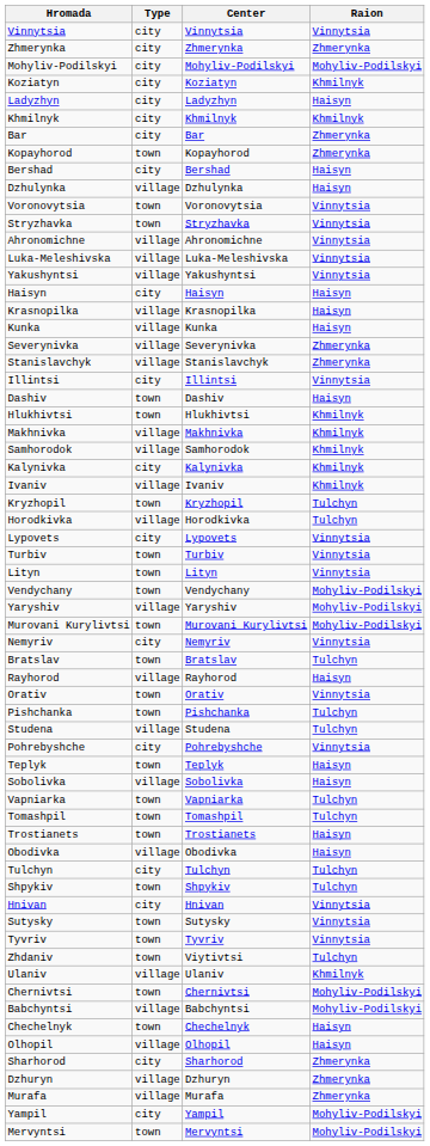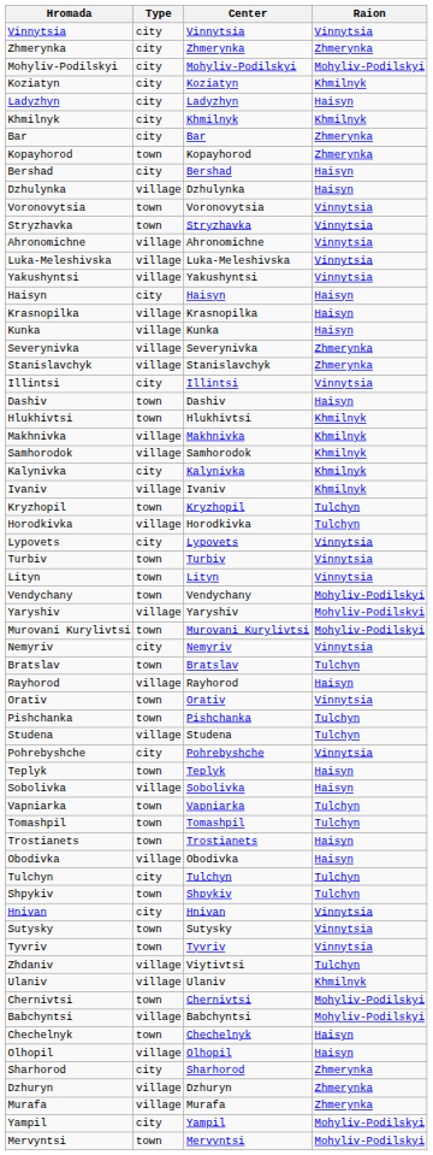 <table class='wikitable sortable'>
 <tr>
 <th>Hromada</th>
 <th>Type</th>
 <th>Center</th>
 <th>Raion</th>
 </tr>
 <tr>
 <td><a href='#'>Vinnytsia</a></td>
 <td>city</td>
 <td><a href='#'>Vinnytsia</a></td>
 <td><a href='#'>Vinnytsia</a></td>
 </tr>
 <tr>
 <td>Zhmerynka</td>
 <td>city</td>
 <td><a href='#'>Zhmerynka</a></td>
 <td><a href='#'>Zhmerynka</a></td>
 </tr>
 <tr>
 <td>Mohyliv-Podilskyi</td>
 <td>city</td>
 <td><a href='#'>Mohyliv-Podilskyi</a></td>
 <td><a href='#'>Mohyliv-Podilskyi</a></td>
 </tr>
 <tr>
 <td>Koziatyn</td>
 <td>city</td>
 <td><a href='#'>Koziatyn</a></td>
 <td><a href='#'>Khmilnyk</a></td>
 </tr>
 <tr>
 <td><a href='#'>Ladyzhyn</a></td>
 <td>city</td>
 <td><a href='#'>Ladyzhyn</a></td>
 <td><a href='#'>Haisyn</a></td>
 </tr>
 <tr>
 <td>Khmilnyk</td>
 <td>city</td>
 <td><a href='#'>Khmilnyk</a></td>
 <td><a href='#'>Khmilnyk</a></td>
 </tr>
 <tr>
 <td>Bar</td>
 <td>city</td>
 <td><a href='#'>Bar</a></td>
 <td><a href='#'>Zhmerynka</a></td>
 </tr>
 <tr>
 <td>Kopayhorod</td>
 <td>town</td>
 <td>Kopayhorod</td>
 <td><a href='#'>Zhmerynka</a></td>
 </tr>
 <tr>
 <td>Bershad</td>
 <td>city</td>
 <td><a href='#'>Bershad</a></td>
 <td><a href='#'>Haisyn</a></td>
 </tr>
 <tr>
 <td>Dzhulynka</td>
 <td>village</td>
 <td>Dzhulynka</td>
 <td><a href='#'>Haisyn</a></td>
 </tr>
 <tr>
 <td>Voronovytsia</td>
 <td>town</td>
 <td>Voronovytsia</td>
 <td><a href='#'>Vinnytsia</a></td>
 </tr>
 <tr>
 <td>Stryzhavka</td>
 <td>town</td>
 <td><a href='#'>Stryzhavka</a></td>
 <td><a href='#'>Vinnytsia</a></td>
 </tr>
 <tr>
 <td>Ahronomichne</td>
 <td>village</td>
 <td>Ahronomichne</td>
 <td><a href='#'>Vinnytsia</a></td>
 </tr>
 <tr>
 <td>Luka-Meleshivska</td>
 <td>village</td>
 <td>Luka-Meleshivska</td>
 <td><a href='#'>Vinnytsia</a></td>
 </tr>
 <tr>
 <td>Yakushyntsi</td>
 <td>village</td>
 <td>Yakushyntsi</td>
 <td><a href='#'>Vinnytsia</a></td>
 </tr>
 <tr>
 <td>Haisyn</td>
 <td>city</td>
 <td><a href='#'>Haisyn</a></td>
 <td><a href='#'>Haisyn</a></td>
 </tr>
 <tr>
 <td>Krasnopilka</td>
 <td>village</td>
 <td>Krasnopilka</td>
 <td><a href='#'>Haisyn</a></td>
 </tr>
 <tr>
 <td>Kunka</td>
 <td>village</td>
 <td>Kunka</td>
 <td><a href='#'>Haisyn</a></td>
 </tr>
 <tr>
 <td>Severynivka</td>
 <td>village</td>
 <td>Severynivka</td>
 <td><a href='#'>Zhmerynka</a></td>
 </tr>
 <tr>
 <td>Stanislavchyk</td>
 <td>village</td>
 <td>Stanislavchyk</td>
 <td><a href='#'>Zhmerynka</a></td>
 </tr>
 <tr>
 <td>Illintsi</td>
 <td>city</td>
 <td><a href='#'>Illintsi</a></td>
 <td><a href='#'>Vinnytsia</a></td>
 </tr>
 <tr>
 <td>Dashiv</td>
 <td>town</td>
 <td>Dashiv</td>
 <td><a href='#'>Haisyn</a></td>
 </tr>
 <tr>
 <td>Hlukhivtsi</td>
 <td>town</td>
 <td>Hlukhivtsi</td>
 <td><a href='#'>Khmilnyk</a></td>
 </tr>
 <tr>
 <td>Makhnivka</td>
 <td>village</td>
 <td><a href='#'>Makhnivka</a></td>
 <td><a href='#'>Khmilnyk</a></td>
 </tr>
 <tr>
 <td>Samhorodok</td>
 <td>village</td>
 <td>Samhorodok</td>
 <td><a href='#'>Khmilnyk</a></td>
 </tr>
 <tr>
 <td>Kalynivka</td>
 <td>city</td>
 <td><a href='#'>Kalynivka</a></td>
 <td><a href='#'>Khmilnyk</a></td>
 </tr>
 <tr>
 <td>Ivaniv</td>
 <td>village</td>
 <td>Ivaniv</td>
 <td><a href='#'>Khmilnyk</a></td>
 </tr>
 <tr>
 <td>Kryzhopil</td>
 <td>town</td>
 <td><a href='#'>Kryzhopil</a></td>
 <td><a href='#'>Tulchyn</a></td>
 </tr>
 <tr>
 <td>Horodkivka</td>
 <td>village</td>
 <td>Horodkivka</td>
 <td><a href='#'>Tulchyn</a></td>
 </tr>
 <tr>
 <td>Lypovets</td>
 <td>city</td>
 <td><a href='#'>Lypovets</a></td>
 <td><a href='#'>Vinnytsia</a></td>
 </tr>
 <tr>
 <td>Turbiv</td>
 <td>town</td>
 <td><a href='#'>Turbiv</a></td>
 <td><a href='#'>Vinnytsia</a></td>
 </tr>
 <tr>
 <td>Lityn</td>
 <td>town</td>
 <td><a href='#'>Lityn</a></td>
 <td><a href='#'>Vinnytsia</a></td>
 </tr>
 <tr>
 <td>Vendychany</td>
 <td>town</td>
 <td>Vendychany</td>
 <td><a href='#'>Mohyliv-Podilskyi</a></td>
 </tr>
 <tr>
 <td>Yaryshiv</td>
 <td>village</td>
 <td>Yaryshiv</td>
 <td><a href='#'>Mohyliv-Podilskyi</a></td>
 </tr>
 <tr>
 <td>Murovani Kurylivtsi</td>
 <td>town</td>
 <td><a href='#'>Murovani Kurylivtsi</a></td>
 <td><a href='#'>Mohyliv-Podilskyi</a></td>
 </tr>
 <tr>
 <td>Nemyriv</td>
 <td>city</td>
 <td><a href='#'>Nemyriv</a></td>
 <td><a href='#'>Vinnytsia</a></td>
 </tr>
 <tr>
 <td>Bratslav</td>
 <td>town</td>
 <td><a href='#'>Bratslav</a></td>
 <td><a href='#'>Tulchyn</a></td>
 </tr>
 <tr>
 <td>Rayhorod</td>
 <td>village</td>
 <td>Rayhorod</td>
 <td><a href='#'>Haisyn</a></td>
 </tr>
 <tr>
 <td>Orativ</td>
 <td>town</td>
 <td><a href='#'>Orativ</a></td>
 <td><a href='#'>Vinnytsia</a></td>
 </tr>
 <tr>
 <td>Pishchanka</td>
 <td>town</td>
 <td><a href='#'>Pishchanka</a></td>
 <td><a href='#'>Tulchyn</a></td>
 </tr>
 <tr>
 <td>Studena</td>
 <td>village</td>
 <td>Studena</td>
 <td><a href='#'>Tulchyn</a></td>
 </tr>
 <tr>
 <td>Pohrebyshche</td>
 <td>city</td>
 <td><a href='#'>Pohrebyshche</a></td>
 <td><a href='#'>Vinnytsia</a></td>
 </tr>
 <tr>
 <td>Teplyk</td>
 <td>town</td>
 <td><a href='#'>Teplyk</a></td>
 <td><a href='#'>Haisyn</a></td>
 </tr>
 <tr>
 <td>Sobolivka</td>
 <td>village</td>
 <td><a href='#'>Sobolivka</a></td>
 <td><a href='#'>Haisyn</a></td>
 </tr>
 <tr>
 <td>Vapniarka</td>
 <td>town</td>
 <td><a href='#'>Vapniarka</a></td>
 <td><a href='#'>Tulchyn</a></td>
 </tr>
 <tr>
 <td>Tomashpil</td>
 <td>town</td>
 <td><a href='#'>Tomashpil</a></td>
 <td><a href='#'>Tulchyn</a></td>
 </tr>
 <tr>
 <td>Trostianets</td>
 <td>town</td>
 <td><a href='#'>Trostianets</a></td>
 <td><a href='#'>Haisyn</a></td>
 </tr>
 <tr>
 <td>Obodivka</td>
 <td>village</td>
 <td>Obodivka</td>
 <td><a href='#'>Haisyn</a></td>
 </tr>
 <tr>
 <td>Tulchyn</td>
 <td>city</td>
 <td><a href='#'>Tulchyn</a></td>
 <td><a href='#'>Tulchyn</a></td>
 </tr>
 <tr>
 <td>Shpykiv</td>
 <td>town</td>
 <td><a href='#'>Shpykiv</a></td>
 <td><a href='#'>Tulchyn</a></td>
 </tr>
 <tr>
 <td><a href='#'>Hnivan</a></td>
 <td>city</td>
 <td><a href='#'>Hnivan</a></td>
 <td><a href='#'>Vinnytsia</a></td>
 </tr>
 <tr>
 <td>Sutysky</td>
 <td>town</td>
 <td>Sutysky</td>
 <td><a href='#'>Vinnytsia</a></td>
 </tr>
 <tr>
 <td>Tyvriv</td>
 <td>town</td>
 <td><a href='#'>Tyvriv</a></td>
 <td><a href='#'>Vinnytsia</a></td>
 </tr>
 <tr>
 <td>Zhdaniv</td>
-<td>town</td>
+<td>village</td>
 <td>Viytivtsi</td>
 <td><a href='#'>Tulchyn</a></td>
 </tr>
 <tr>
 <td>Ulaniv</td>
 <td>village</td>
 <td>Ulaniv</td>
 <td><a href='#'>Khmilnyk</a></td>
 </tr>
 <tr>
 <td>Chernivtsi</td>
 <td>town</td>
 <td><a href='#'>Chernivtsi</a></td>
 <td><a href='#'>Mohyliv-Podilskyi</a></td>
 </tr>
 <tr>
 <td>Babchyntsi</td>
 <td>village</td>
 <td>Babchyntsi</td>
 <td><a href='#'>Mohyliv-Podilskyi</a></td>
 </tr>
 <tr>
 <td>Chechelnyk</td>
 <td>town</td>
 <td><a href='#'>Chechelnyk</a></td>
 <td><a href='#'>Haisyn</a></td>
 </tr>
 <tr>
 <td>Olhopil</td>
 <td>village</td>
 <td><a href='#'>Olhopil</a></td>
 <td><a href='#'>Haisyn</a></td>
 </tr>
 <tr>
 <td>Sharhorod</td>
 <td>city</td>
 <td><a href='#'>Sharhorod</a></td>
 <td><a href='#'>Zhmerynka</a></td>
 </tr>
 <tr>
 <td>Dzhuryn</td>
 <td>village</td>
 <td>Dzhuryn</td>
 <td><a href='#'>Zhmerynka</a></td>
 </tr>
 <tr>
 <td>Murafa</td>
 <td>village</td>
 <td>Murafa</td>
 <td><a href='#'>Zhmerynka</a></td>
 </tr>
 <tr>
 <td>Yampil</td>
 <td>city</td>
 <td><a href='#'>Yampil</a></td>
 <td><a href='#'>Mohyliv-Podilskyi</a></td>
 </tr>
 <tr>
 <td>Mervyntsi</td>
 <td>town</td>
 <td><a href='#'>Mervyntsi</a></td>
 <td><a href='#'>Mohyliv-Podilskyi</a></td>
 </tr>
 </table>
